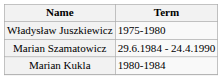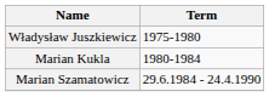 <table class="wikitable">
 <tr>
 <th scope="col">Name</th>
 <th scope="col">Term</th>
 </tr>
 <tr>
 <th scope="row" style="font-weight:normal;">Władysław Juszkiewicz</th>
 <td>1975-1980</td>
 </tr>
 <tr>
+<th scope="row" style="font-weight:normal;">Marian Kukla</th>
+<td>1980-1984</td>
+</tr>
+<tr>
 <th scope="row" style="font-weight:normal;">Marian Szamatowicz</th>
 <td>29.6.1984 - 24.4.1990</td>
 </tr>
 <tr>
-<th scope="row" style="font-weight:normal;">Marian Kukla</th>
-<td>1980-1984</td>
-</tr>
-<tr>
 </tr>
 </table>
